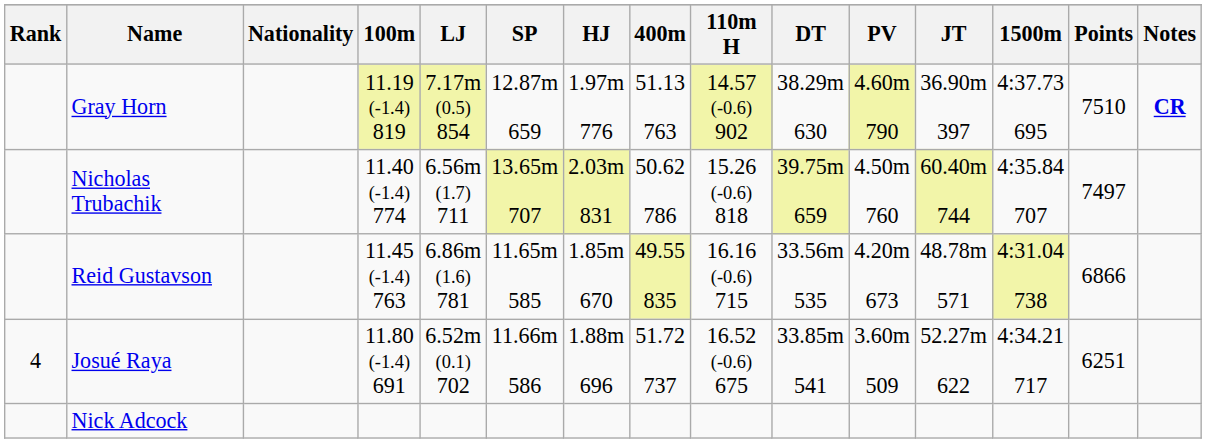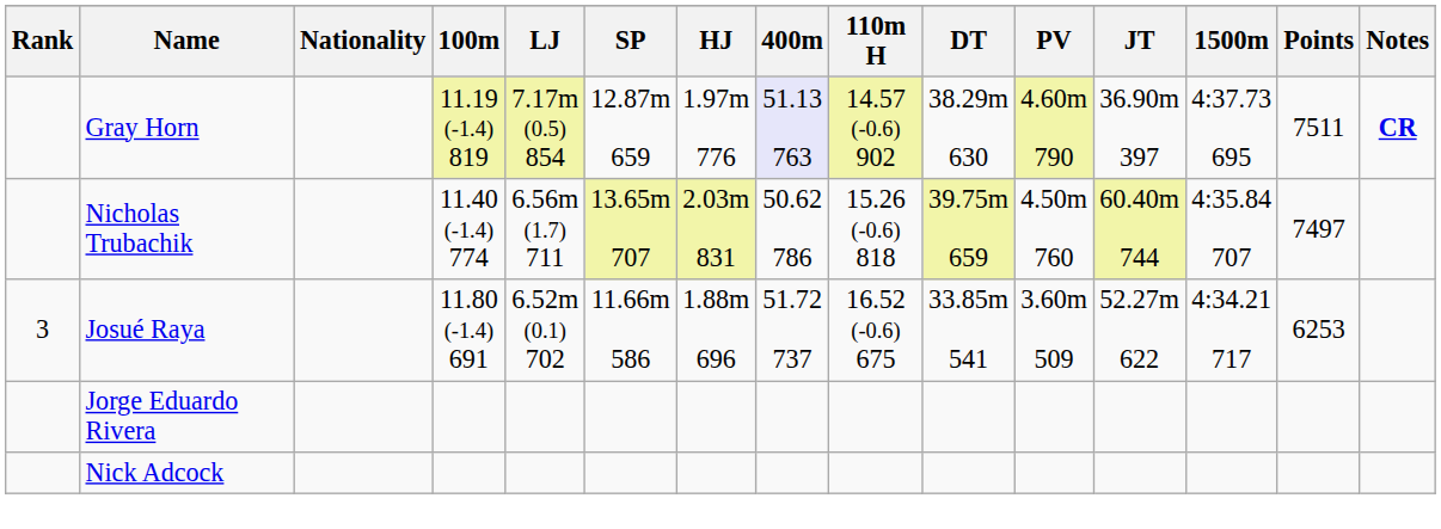 <table class="wikitable sortable" style="text-align:center">
 <tr>
 </tr>
 <tr>
 <th>Rank</th>
 <th>Name</th>
 <th>Nationality</th>
 <th>100m</th>
 <th>LJ</th>
 <th>SP</th>
 <th>HJ</th>
 <th>400m</th>
 <th>110m H</th>
 <th>DT</th>
 <th>PV</th>
 <th>JT</th>
 <th>1500m</th>
 <th>Points</th>
 <th>Notes</th>
 </tr>
 <tr>
 <td></td>
 <td align=left><a href='#'>Gray Horn</a></td>
 <td align=left></td>
 <td bgcolor=#F2F5A9>11.19<br><small>(-1.4)</small><br>819</td>
 <td bgcolor=#F2F5A9>7.17m<br><small>(0.5)</small><br>854</td>
 <td>12.87m<br><br>659</td>
 <td>1.97m<br><br>776</td>
-<td>51.13<br><br>763</td>
+<td style="background: lavender;">51.13<br><br>763</td>
 <td bgcolor=#F2F5A9>14.57<br><small>(-0.6)</small><br>902</td>
 <td>38.29m<br><br>630</td>
 <td bgcolor=#F2F5A9>4.60m<br><br>790</td>
 <td>36.90m<br><br>397</td>
 <td>4:37.73<br><br>695</td>
-<td>7510</td>
+<td>7511</td>
 <td><a href='#'><strong>CR</strong></a></td>
 </tr>
 <tr>
 <td></td>
 <td align=left><a href='#'>Nicholas Trubachik</a></td>
 <td align=left></td>
 <td>11.40<br><small>(-1.4)</small><br>774</td>
 <td>6.56m<br><small>(1.7)</small><br>711</td>
 <td bgcolor=#F2F5A9>13.65m<br><br>707</td>
 <td bgcolor=#F2F5A9>2.03m<br><br>831</td>
 <td>50.62<br><br>786</td>
 <td>15.26<br><small>(-0.6)</small><br>818</td>
 <td bgcolor=#F2F5A9>39.75m<br><br>659</td>
 <td>4.50m<br><br>760</td>
 <td bgcolor=#F2F5A9>60.40m<br><br>744</td>
 <td>4:35.84<br><br>707</td>
 <td>7497</td>
 <td></td>
 </tr>
 <tr>
-<td></td>
-<td align=left><a href='#'>Reid Gustavson</a></td>
-<td align=left></td>
-<td>11.45<br><small>(-1.4)</small><br>763</td>
-<td>6.86m<br><small>(1.6)</small><br>781</td>
-<td>11.65m<br><br>585</td>
-<td>1.85m<br><br>670</td>
-<td bgcolor=#F2F5A9>49.55<br><br>835</td>
-<td>16.16<br><small>(-0.6)</small><br>715</td>
-<td>33.56m<br><br>535</td>
-<td>4.20m<br><br>673</td>
-<td>48.78m<br><br>571</td>
-<td bgcolor=#F2F5A9>4:31.04<br><br>738</td>
-<td>6866</td>
-<td></td>
-</tr>
-<tr>
-<td>4</td>
+<td>3</td>
 <td align=left><a href='#'>Josué Raya</a></td>
 <td align=left></td>
 <td>11.80<br><small>(-1.4)</small><br>691</td>
 <td>6.52m<br><small>(0.1)</small><br>702</td>
 <td>11.66m<br><br>586</td>
 <td>1.88m<br><br>696</td>
 <td>51.72<br><br>737</td>
 <td>16.52<br><small>(-0.6)</small><br>675</td>
 <td>33.85m<br><br>541</td>
 <td>3.60m<br><br>509</td>
 <td>52.27m<br><br>622</td>
 <td>4:34.21<br><br>717</td>
-<td>6251</td>
+<td>6253</td>
+<td></td>
+</tr>
+<tr>
+<td></td>
+<td align=left><a href='#'>Jorge Eduardo Rivera</a></td>
+<td align=left></td>
+<td></td>
+<td></td>
+<td></td>
+<td></td>
+<td></td>
+<td></td>
+<td></td>
+<td></td>
+<td></td>
+<td></td>
+<td></td>
 <td></td>
 </tr>
 <tr>
 <td></td>
 <td align=left><a href='#'>Nick Adcock</a></td>
 <td align=left></td>
 <td></td>
 <td></td>
 <td></td>
 <td></td>
 <td></td>
 <td></td>
 <td></td>
 <td></td>
 <td></td>
 <td></td>
 <td></td>
 <td></td>
 </tr>
 </table>
